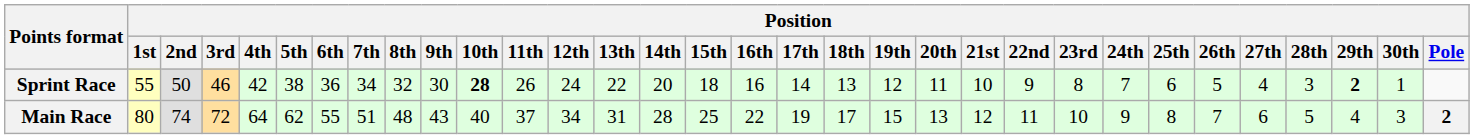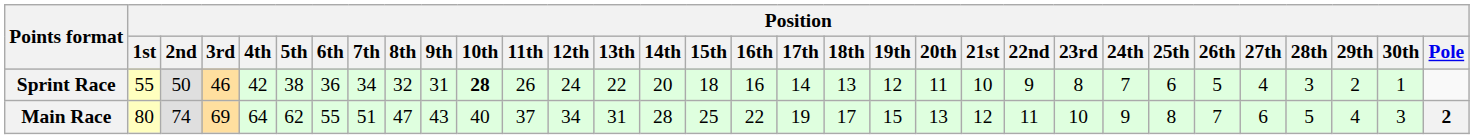 <table class="wikitable" style="font-size:85%; text-align:center">
 <tr style="background:#f9f9f9">
 <th rowspan="2">Points format</th>
 <th colspan="32">Position</th>
 </tr>
 <tr>
 <th>1st</th>
 <th>2nd</th>
 <th>3rd</th>
 <th>4th</th>
 <th>5th</th>
 <th>6th</th>
 <th>7th</th>
 <th>8th</th>
 <th>9th</th>
 <th>10th</th>
 <th>11th</th>
 <th>12th</th>
 <th>13th</th>
 <th>14th</th>
 <th>15th</th>
 <th>16th</th>
 <th>17th</th>
 <th>18th</th>
 <th>19th</th>
 <th>20th</th>
 <th>21st</th>
 <th>22nd</th>
 <th>23rd</th>
 <th>24th</th>
 <th>25th</th>
 <th>26th</th>
 <th>27th</th>
 <th>28th</th>
 <th>29th</th>
 <th>30th</th>
 <th><a href='#'>Pole</a></th>
 </tr>
 <tr>
 <th>Sprint Race</th>
 <td style="background:#ffffbf;">55</td>
 <td style="background:#dfdfdf;">50</td>
 <td style="background:#ffdf9f;">46</td>
 <td style="background:#dfffdf;">42</td>
 <td style="background:#dfffdf;">38</td>
 <td style="background:#dfffdf;">36</td>
 <td style="background:#dfffdf;">34</td>
 <td style="background:#dfffdf;">32</td>
-<td style="background:#dfffdf;">30</td>
+<td style="background:#dfffdf;">31</td>
 <td style="background:#dfffdf;"><strong>28</strong></td>
 <td style="background:#dfffdf;">26</td>
 <td style="background:#dfffdf;">24</td>
 <td style="background:#dfffdf;">22</td>
 <td style="background:#dfffdf;">20</td>
 <td style="background:#dfffdf;">18</td>
 <td style="background:#dfffdf;">16</td>
 <td style="background:#dfffdf;">14</td>
 <td style="background:#dfffdf;">13</td>
 <td style="background:#dfffdf;">12</td>
 <td style="background:#dfffdf;">11</td>
 <td style="background:#dfffdf;">10</td>
 <td style="background:#dfffdf;">9</td>
 <td style="background:#dfffdf;">8</td>
 <td style="background:#dfffdf;">7</td>
 <td style="background:#dfffdf;">6</td>
 <td style="background:#dfffdf;">5</td>
 <td style="background:#dfffdf;">4</td>
 <td style="background:#dfffdf;">3</td>
-<td style="background:#dfffdf;"><strong>2</strong></td>
+<td style="background:#dfffdf;">2</td>
 <td style="background:#dfffdf;">1</td>
 </tr>
 <tr>
 <th>Main Race</th>
 <td style="background:#ffffbf;">80</td>
 <td style="background:#dfdfdf;">74</td>
-<td style="background:#ffdf9f;">72</td>
+<td style="background:#ffdf9f;">69</td>
 <td style="background:#dfffdf;">64</td>
 <td style="background:#dfffdf;">62</td>
 <td style="background:#dfffdf;">55</td>
 <td style="background:#dfffdf;">51</td>
-<td style="background:#dfffdf;">48</td>
+<td style="background:#dfffdf;">47</td>
 <td style="background:#dfffdf;">43</td>
 <td style="background:#dfffdf;">40</td>
 <td style="background:#dfffdf;">37</td>
 <td style="background:#dfffdf;">34</td>
 <td style="background:#dfffdf;">31</td>
 <td style="background:#dfffdf;">28</td>
 <td style="background:#dfffdf;">25</td>
 <td style="background:#dfffdf;">22</td>
 <td style="background:#dfffdf;">19</td>
 <td style="background:#dfffdf;">17</td>
 <td style="background:#dfffdf;">15</td>
 <td style="background:#dfffdf;">13</td>
 <td style="background:#dfffdf;">12</td>
 <td style="background:#dfffdf;">11</td>
 <td style="background:#dfffdf;">10</td>
 <td style="background:#dfffdf;">9</td>
 <td style="background:#dfffdf;">8</td>
 <td style="background:#dfffdf;">7</td>
 <td style="background:#dfffdf;">6</td>
 <td style="background:#dfffdf;">5</td>
 <td style="background:#dfffdf;">4</td>
 <td style="background:#dfffdf;">3</td>
 <th colspan="2">2</th>
 </tr>
 </table>
